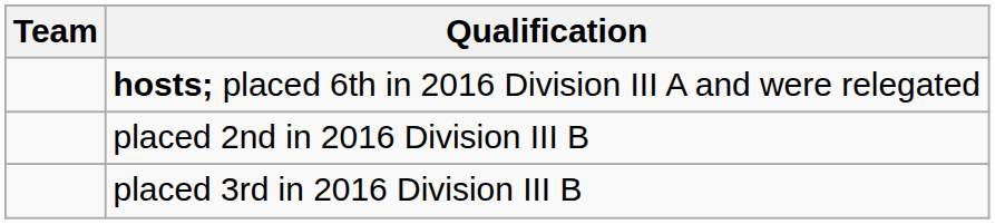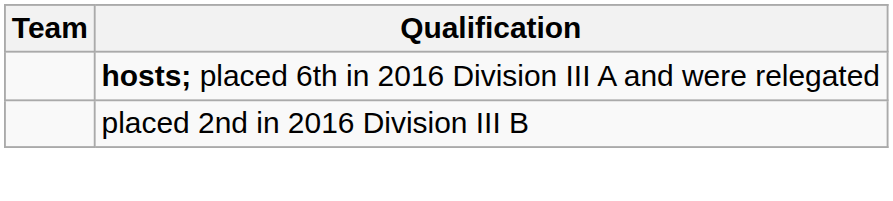 <table class="wikitable">
 <tr>
 <th>Team</th>
 <th>Qualification</th>
 </tr>
 <tr>
 <td></td>
 <td><strong>hosts;</strong> placed 6th in 2016 Division III A and were relegated</td>
 </tr>
 <tr>
 <td></td>
 <td>placed 2nd in 2016 Division III B</td>
 </tr>
-<tr>
-<td></td>
-<td>placed 3rd in 2016 Division III B</td>
-</tr>
 </table>
